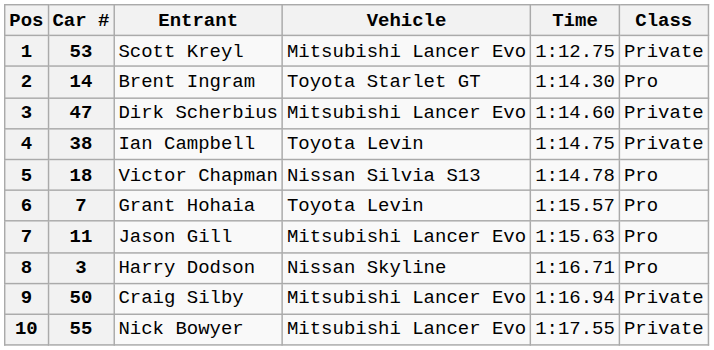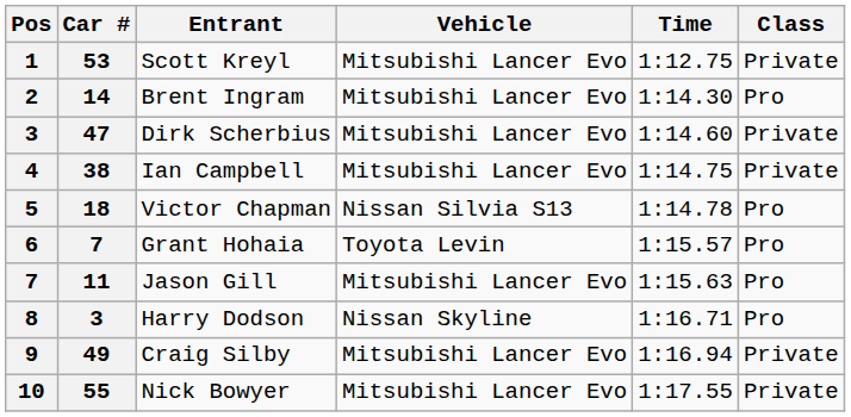 <table class="wikitable" border="1">
 <tr>
 <th>Pos</th>
 <th>Car #</th>
 <th>Entrant</th>
 <th>Vehicle</th>
 <th>Time</th>
 <th>Class</th>
 </tr>
 <tr>
 <th>1</th>
 <th>53</th>
 <td>Scott Kreyl</td>
 <td>Mitsubishi Lancer Evo</td>
 <td>1:12.75</td>
 <td>Private</td>
 </tr>
 <tr>
 <th>2</th>
 <th>14</th>
 <td>Brent Ingram</td>
-<td>Toyota Starlet GT</td>
+<td>Mitsubishi Lancer Evo</td>
 <td>1:14.30</td>
 <td>Pro</td>
 </tr>
 <tr>
 <th>3</th>
 <th>47</th>
 <td>Dirk Scherbius</td>
 <td>Mitsubishi Lancer Evo</td>
 <td>1:14.60</td>
 <td>Private</td>
 </tr>
 <tr>
 <th>4</th>
 <th>38</th>
 <td>Ian Campbell</td>
-<td>Toyota Levin</td>
+<td>Mitsubishi Lancer Evo</td>
 <td>1:14.75</td>
 <td>Private</td>
 </tr>
 <tr>
 <th>5</th>
 <th>18</th>
 <td>Victor Chapman</td>
 <td>Nissan Silvia S13</td>
 <td>1:14.78</td>
 <td>Pro</td>
 </tr>
 <tr>
 <th>6</th>
 <th>7</th>
 <td>Grant Hohaia</td>
 <td>Toyota Levin</td>
 <td>1:15.57</td>
 <td>Pro</td>
 </tr>
 <tr>
 <th>7</th>
 <th>11</th>
 <td>Jason Gill</td>
 <td>Mitsubishi Lancer Evo</td>
 <td>1:15.63</td>
 <td>Pro</td>
 </tr>
 <tr>
 <th>8</th>
 <th>3</th>
 <td>Harry Dodson</td>
 <td>Nissan Skyline</td>
 <td>1:16.71</td>
 <td>Pro</td>
 </tr>
 <tr>
 <th>9</th>
-<th>50</th>
+<th>49</th>
 <td>Craig Silby</td>
 <td>Mitsubishi Lancer Evo</td>
 <td>1:16.94</td>
 <td>Private</td>
 </tr>
 <tr>
 <th>10</th>
 <th>55</th>
 <td>Nick Bowyer</td>
 <td>Mitsubishi Lancer Evo</td>
 <td>1:17.55</td>
 <td>Private</td>
 </tr>
 </table>
